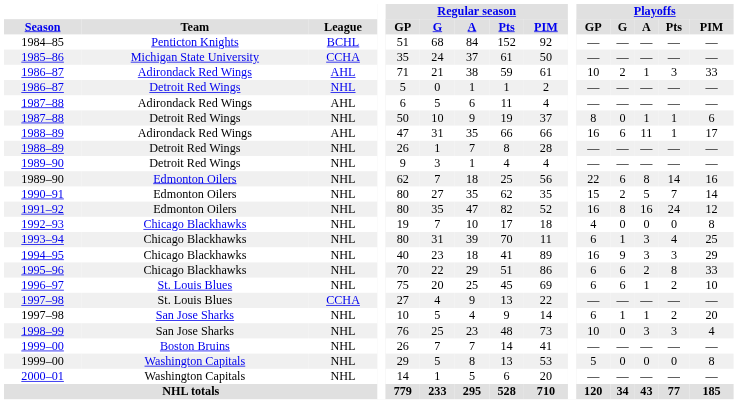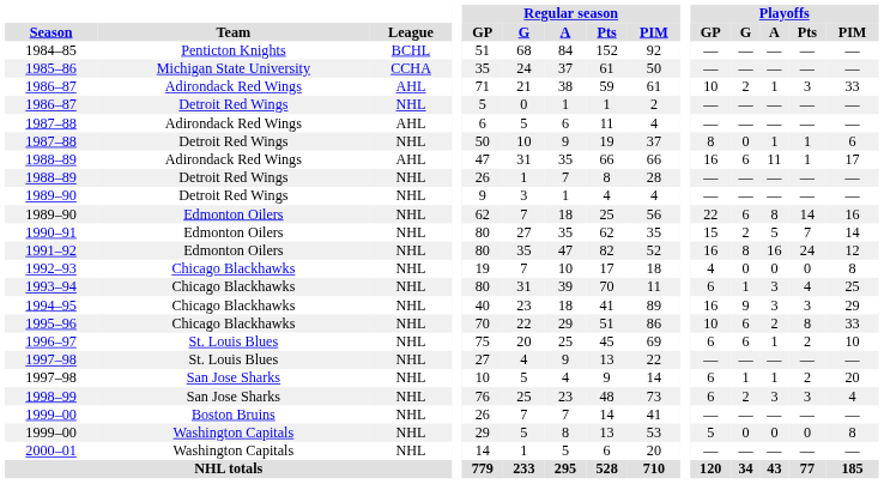 <table border="0" cellpadding="1" cellspacing="0" style="text-align:center; width:60em;">
 <tr style="background:#e0e0e0;">
 <th colspan="3"  bgcolor="#ffffff"> </th>
 <th rowspan="99" bgcolor="#ffffff"> </th>
 <th colspan="5"><a href='#'>Regular season</a></th>
 <th rowspan="99" bgcolor="#ffffff"> </th>
 <th colspan="5"><a href='#'>Playoffs</a></th>
 </tr>
 <tr style="background:#e0e0e0;">
 <th><a href='#'>Season</a></th>
 <th>Team</th>
 <th>League</th>
 <th>GP</th>
 <th><a href='#'>G</a></th>
 <th><a href='#'>A</a></th>
 <th><a href='#'>Pts</a></th>
 <th><a href='#'>PIM</a></th>
 <th>GP</th>
 <th>G</th>
 <th>A</th>
 <th>Pts</th>
 <th>PIM</th>
 </tr>
 <tr>
 <td>1984–85</td>
 <td><a href='#'>Penticton Knights</a></td>
 <td><a href='#'>BCHL</a></td>
 <td>51</td>
 <td>68</td>
 <td>84</td>
 <td>152</td>
 <td>92</td>
 <td>—</td>
 <td>—</td>
 <td>—</td>
 <td>—</td>
 <td>—</td>
 </tr>
 <tr style="background:#f0f0f0;">
 <td><a href='#'>1985–86</a></td>
 <td><a href='#'>Michigan State University</a></td>
 <td><a href='#'>CCHA</a></td>
 <td>35</td>
 <td>24</td>
 <td>37</td>
 <td>61</td>
 <td>50</td>
 <td>—</td>
 <td>—</td>
 <td>—</td>
 <td>—</td>
 <td>—</td>
 </tr>
 <tr>
 <td><a href='#'>1986–87</a></td>
 <td><a href='#'>Adirondack Red Wings</a></td>
 <td><a href='#'>AHL</a></td>
 <td>71</td>
 <td>21</td>
 <td>38</td>
 <td>59</td>
 <td>61</td>
 <td>10</td>
 <td>2</td>
 <td>1</td>
 <td>3</td>
 <td>33</td>
 </tr>
 <tr style="background:#f0f0f0;">
 <td><a href='#'>1986–87</a></td>
 <td><a href='#'>Detroit Red Wings</a></td>
 <td><a href='#'>NHL</a></td>
 <td>5</td>
 <td>0</td>
 <td>1</td>
 <td>1</td>
 <td>2</td>
 <td>—</td>
 <td>—</td>
 <td>—</td>
 <td>—</td>
 <td>—</td>
 </tr>
 <tr>
 <td><a href='#'>1987–88</a></td>
 <td>Adirondack Red Wings</td>
 <td>AHL</td>
 <td>6</td>
 <td>5</td>
 <td>6</td>
 <td>11</td>
 <td>4</td>
 <td>—</td>
 <td>—</td>
 <td>—</td>
 <td>—</td>
 <td>—</td>
 </tr>
 <tr style="background:#f0f0f0;">
 <td><a href='#'>1987–88</a></td>
 <td>Detroit Red Wings</td>
 <td>NHL</td>
 <td>50</td>
 <td>10</td>
 <td>9</td>
 <td>19</td>
 <td>37</td>
 <td>8</td>
 <td>0</td>
 <td>1</td>
 <td>1</td>
 <td>6</td>
 </tr>
 <tr>
 <td><a href='#'>1988–89</a></td>
 <td>Adirondack Red Wings</td>
 <td>AHL</td>
 <td>47</td>
 <td>31</td>
 <td>35</td>
 <td>66</td>
 <td>66</td>
 <td>16</td>
 <td>6</td>
 <td>11</td>
 <td>1</td>
 <td>17</td>
 </tr>
 <tr style="background:#f0f0f0;">
 <td><a href='#'>1988–89</a></td>
 <td>Detroit Red Wings</td>
 <td>NHL</td>
 <td>26</td>
 <td>1</td>
 <td>7</td>
 <td>8</td>
 <td>28</td>
 <td>—</td>
 <td>—</td>
 <td>—</td>
 <td>—</td>
 <td>—</td>
 </tr>
 <tr>
 <td><a href='#'>1989–90</a></td>
 <td>Detroit Red Wings</td>
 <td>NHL</td>
 <td>9</td>
 <td>3</td>
 <td>1</td>
 <td>4</td>
 <td>4</td>
 <td>—</td>
 <td>—</td>
 <td>—</td>
 <td>—</td>
 <td>—</td>
 </tr>
 <tr style="background:#f0f0f0;">
 <td>1989–90</td>
 <td><a href='#'>Edmonton Oilers</a></td>
 <td>NHL</td>
 <td>62</td>
 <td>7</td>
 <td>18</td>
 <td>25</td>
 <td>56</td>
 <td>22</td>
 <td>6</td>
 <td>8</td>
 <td>14</td>
 <td>16</td>
 </tr>
 <tr>
 <td><a href='#'>1990–91</a></td>
 <td>Edmonton Oilers</td>
 <td>NHL</td>
 <td>80</td>
 <td>27</td>
 <td>35</td>
 <td>62</td>
 <td>35</td>
 <td>15</td>
 <td>2</td>
 <td>5</td>
 <td>7</td>
 <td>14</td>
 </tr>
 <tr style="background:#f0f0f0;">
 <td><a href='#'>1991–92</a></td>
 <td>Edmonton Oilers</td>
 <td>NHL</td>
 <td>80</td>
 <td>35</td>
 <td>47</td>
 <td>82</td>
 <td>52</td>
 <td>16</td>
 <td>8</td>
 <td>16</td>
 <td>24</td>
 <td>12</td>
 </tr>
 <tr>
 <td><a href='#'>1992–93</a></td>
 <td><a href='#'>Chicago Blackhawks</a></td>
 <td>NHL</td>
 <td>19</td>
 <td>7</td>
 <td>10</td>
 <td>17</td>
 <td>18</td>
 <td>4</td>
 <td>0</td>
 <td>0</td>
 <td>0</td>
 <td>8</td>
 </tr>
 <tr style="background:#f0f0f0;">
 <td><a href='#'>1993–94</a></td>
 <td>Chicago Blackhawks</td>
 <td>NHL</td>
 <td>80</td>
 <td>31</td>
 <td>39</td>
 <td>70</td>
 <td>11</td>
 <td>6</td>
 <td>1</td>
 <td>3</td>
 <td>4</td>
 <td>25</td>
 </tr>
 <tr>
 <td><a href='#'>1994–95</a></td>
 <td>Chicago Blackhawks</td>
 <td>NHL</td>
 <td>40</td>
 <td>23</td>
 <td>18</td>
 <td>41</td>
 <td>89</td>
 <td>16</td>
 <td>9</td>
 <td>3</td>
 <td>3</td>
 <td>29</td>
 </tr>
 <tr style="background:#f0f0f0;">
 <td><a href='#'>1995–96</a></td>
 <td>Chicago Blackhawks</td>
 <td>NHL</td>
 <td>70</td>
 <td>22</td>
 <td>29</td>
 <td>51</td>
 <td>86</td>
-<td>6</td>
+<td>10</td>
 <td>6</td>
 <td>2</td>
 <td>8</td>
 <td>33</td>
 </tr>
 <tr>
 <td><a href='#'>1996–97</a></td>
 <td><a href='#'>St. Louis Blues</a></td>
 <td>NHL</td>
 <td>75</td>
 <td>20</td>
 <td>25</td>
 <td>45</td>
 <td>69</td>
 <td>6</td>
 <td>6</td>
 <td>1</td>
 <td>2</td>
 <td>10</td>
 </tr>
 <tr style="background:#f0f0f0;">
 <td><a href='#'>1997–98</a></td>
 <td>St. Louis Blues</td>
-<td><a href='#'>CCHA</a></td>
+<td>NHL</td>
 <td>27</td>
 <td>4</td>
 <td>9</td>
 <td>13</td>
 <td>22</td>
 <td>—</td>
 <td>—</td>
 <td>—</td>
 <td>—</td>
 <td>—</td>
 </tr>
 <tr>
 <td>1997–98</td>
 <td><a href='#'>San Jose Sharks</a></td>
 <td>NHL</td>
 <td>10</td>
 <td>5</td>
 <td>4</td>
 <td>9</td>
 <td>14</td>
 <td>6</td>
 <td>1</td>
 <td>1</td>
 <td>2</td>
 <td>20</td>
 </tr>
 <tr style="background:#f0f0f0;">
 <td><a href='#'>1998–99</a></td>
 <td>San Jose Sharks</td>
 <td>NHL</td>
 <td>76</td>
 <td>25</td>
 <td>23</td>
 <td>48</td>
 <td>73</td>
-<td>10</td>
-<td>0</td>
+<td>6</td>
+<td>2</td>
 <td>3</td>
 <td>3</td>
 <td>4</td>
 </tr>
 <tr>
 <td><a href='#'>1999–00</a></td>
 <td><a href='#'>Boston Bruins</a></td>
 <td>NHL</td>
 <td>26</td>
 <td>7</td>
 <td>7</td>
 <td>14</td>
 <td>41</td>
 <td>—</td>
 <td>—</td>
 <td>—</td>
 <td>—</td>
 <td>—</td>
 </tr>
 <tr style="background:#f0f0f0;">
 <td>1999–00</td>
 <td><a href='#'>Washington Capitals</a></td>
 <td>NHL</td>
 <td>29</td>
 <td>5</td>
 <td>8</td>
 <td>13</td>
 <td>53</td>
 <td>5</td>
 <td>0</td>
 <td>0</td>
 <td>0</td>
 <td>8</td>
 </tr>
 <tr>
 <td><a href='#'>2000–01</a></td>
 <td>Washington Capitals</td>
 <td>NHL</td>
 <td>14</td>
 <td>1</td>
 <td>5</td>
 <td>6</td>
 <td>20</td>
 <td>—</td>
 <td>—</td>
 <td>—</td>
 <td>—</td>
 <td>—</td>
 </tr>
 <tr style="background:#e0e0e0;">
 <th colspan="3">NHL totals</th>
 <th>779</th>
 <th>233</th>
 <th>295</th>
 <th>528</th>
 <th>710</th>
 <th>120</th>
 <th>34</th>
 <th>43</th>
 <th>77</th>
 <th>185</th>
 </tr>
 </table>
